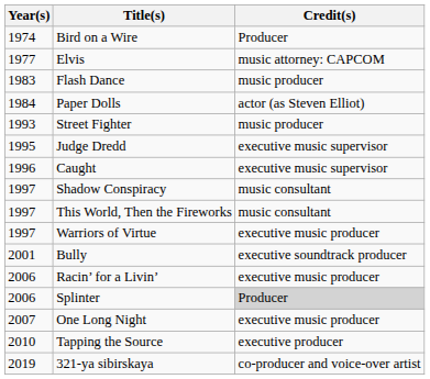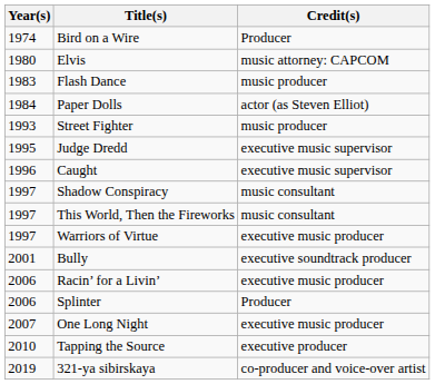 <table class="wikitable">
 <tr>
 <th>Year(s)</th>
 <th>Title(s)</th>
 <th>Credit(s)</th>
 </tr>
 <tr>
 <td>1974</td>
 <td>Bird on a Wire</td>
 <td>Producer</td>
 </tr>
 <tr>
-<td>1977</td>
+<td>1980</td>
 <td>Elvis</td>
 <td>music attorney:  CAPCOM</td>
 </tr>
 <tr>
 <td>1983</td>
 <td>Flash Dance</td>
 <td>music producer</td>
 </tr>
 <tr>
 <td>1984</td>
 <td>Paper Dolls</td>
 <td>actor (as Steven  Elliot)</td>
 </tr>
 <tr>
 <td>1993</td>
 <td>Street Fighter</td>
 <td>music producer</td>
 </tr>
 <tr>
 <td>1995</td>
 <td>Judge Dredd</td>
 <td>executive music  supervisor</td>
 </tr>
 <tr>
 <td>1996</td>
 <td>Caught</td>
 <td>executive music  supervisor</td>
 </tr>
 <tr>
 <td>1997</td>
 <td>Shadow Conspiracy</td>
 <td>music consultant</td>
 </tr>
 <tr>
 <td>1997</td>
 <td>This World, Then the  Fireworks</td>
 <td>music consultant</td>
 </tr>
 <tr>
 <td>1997</td>
 <td>Warriors of Virtue</td>
 <td>executive music  producer</td>
 </tr>
 <tr>
 <td>2001</td>
 <td>Bully</td>
 <td>executive soundtrack  producer</td>
 </tr>
 <tr>
 <td>2006</td>
 <td>Racin’ for a Livin’</td>
 <td>executive music  producer</td>
 </tr>
 <tr>
 <td>2006</td>
 <td>Splinter</td>
-<td style="background: lightgrey;">Producer</td>
+<td>Producer</td>
 </tr>
 <tr>
 <td>2007</td>
 <td>One Long Night</td>
 <td>executive music  producer</td>
 </tr>
 <tr>
 <td>2010</td>
 <td>Tapping the Source</td>
 <td>executive producer</td>
 </tr>
 <tr>
 <td>2019</td>
 <td>321-ya sibirskaya</td>
 <td>co-producer and  voice-over artist</td>
 </tr>
 </table>
